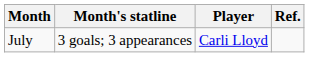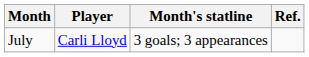 <table class="wikitable">
 <tr>
 <th>Month</th>
+<th>Player</th>
 <th>Month's statline</th>
-<th>Player</th>
 <th>Ref.</th>
 </tr>
 <tr>
 <td>July</td>
+<td> <a href='#'>Carli Lloyd</a></td>
 <td>3 goals; 3 appearances</td>
-<td> <a href='#'>Carli Lloyd</a></td>
 <td></td>
 </tr>
 </table>
